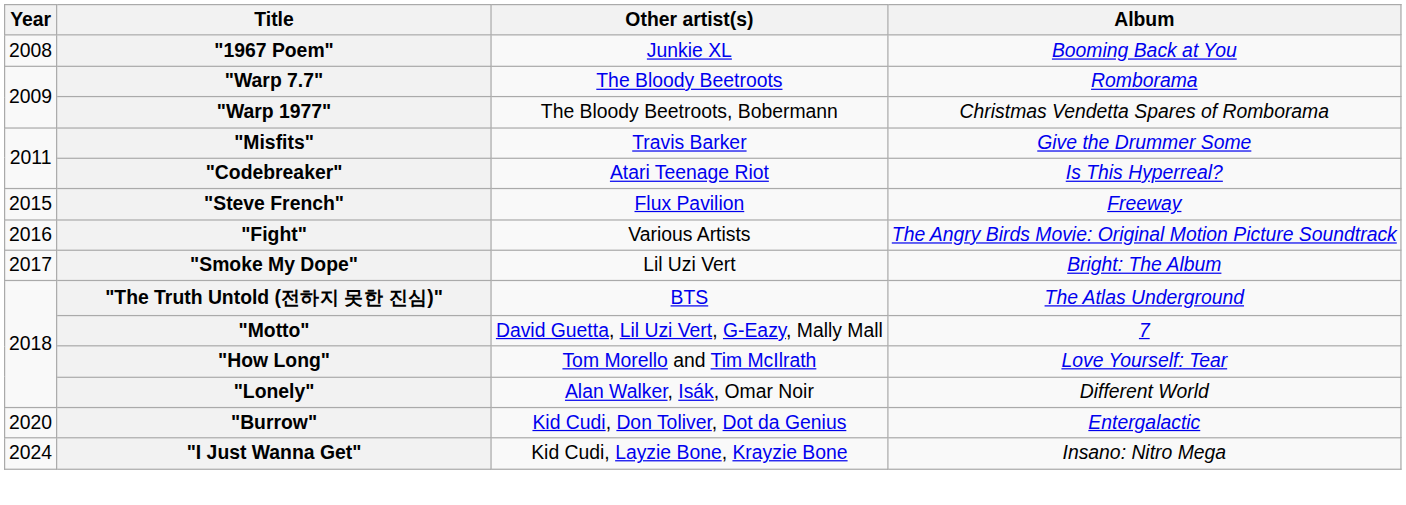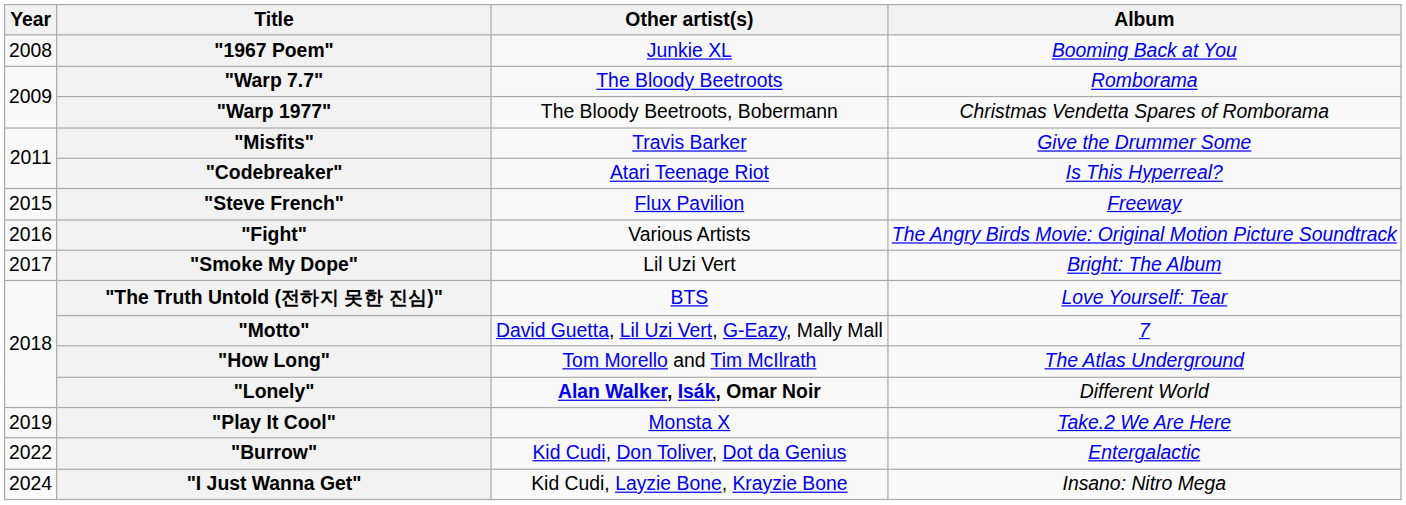 <table class="wikitable plainrowheaders" style="text-align:center;">
 <tr>
 <th scope="col">Year</th>
 <th scope="col" style="width:22em;">Title</th>
 <th scope="col">Other artist(s)</th>
 <th scope="col">Album</th>
 </tr>
 <tr>
 <td>2008</td>
 <th scope="row">"1967 Poem"</th>
 <td><a href='#'>Junkie XL</a></td>
 <td><em><a href='#'>Booming Back at You</a></em></td>
 </tr>
 <tr>
 <td rowspan="2">2009</td>
 <th scope="row">"Warp 7.7"</th>
 <td><a href='#'>The Bloody Beetroots</a></td>
 <td><em><a href='#'>Romborama</a></em></td>
 </tr>
 <tr>
 <th scope="row">"Warp 1977"</th>
 <td>The Bloody Beetroots, Bobermann</td>
 <td><em>Christmas Vendetta Spares of Romborama</em></td>
 </tr>
 <tr>
 <td rowspan="2">2011</td>
 <th scope="row">"Misfits"</th>
 <td><a href='#'>Travis Barker</a></td>
 <td><em><a href='#'>Give the Drummer Some</a></em></td>
 </tr>
 <tr>
 <th scope="row">"Codebreaker"</th>
 <td><a href='#'>Atari Teenage Riot</a></td>
 <td><em><a href='#'>Is This Hyperreal?</a></em></td>
 </tr>
 <tr>
 <td>2015</td>
 <th scope="row">"Steve French"</th>
 <td><a href='#'>Flux Pavilion</a></td>
 <td><em><a href='#'>Freeway</a></em></td>
 </tr>
 <tr>
 <td>2016</td>
 <th scope="row">"Fight"</th>
 <td>Various Artists</td>
 <td><em><a href='#'>The Angry Birds Movie: Original Motion Picture Soundtrack</a></em></td>
 </tr>
 <tr>
 <td>2017</td>
 <th scope="row">"Smoke My Dope"</th>
 <td>Lil Uzi Vert</td>
 <td><em><a href='#'>Bright: The Album</a></em></td>
 </tr>
 <tr>
 <td rowspan="4">2018</td>
 <th scope="row">"The Truth Untold (전하지 못한 진심)"</th>
 <td><a href='#'>BTS</a></td>
-<td><em><a href='#'>The Atlas Underground</a></em></td>
+<td><em><a href='#'>Love Yourself: Tear</a></em></td>
 </tr>
 <tr>
 <th scope="row">"Motto"</th>
 <td><a href='#'>David Guetta</a>, <a href='#'>Lil Uzi Vert</a>, <a href='#'>G-Eazy</a>, Mally Mall</td>
 <td><em><a href='#'>7</a></em></td>
 </tr>
 <tr>
 <th scope="row">"How Long"</th>
 <td><a href='#'>Tom Morello</a> and <a href='#'>Tim McIlrath</a></td>
-<td><em><a href='#'>Love Yourself: Tear</a></em></td>
+<td><em><a href='#'>The Atlas Underground</a></em></td>
 </tr>
 <tr>
 <th scope="row">"Lonely"</th>
-<td><a href='#'>Alan Walker</a>, <a href='#'>Isák</a>, Omar Noir</td>
+<td><strong><a href='#'>Alan Walker</a>, <a href='#'>Isák</a>, Omar Noir</strong></td>
 <td><em>Different World</em></td>
 </tr>
 <tr>
-<td>2020</td>
+<td>2019</td>
+<th scope="row">"Play It Cool"</th>
+<td><a href='#'>Monsta X</a></td>
+<td><em><a href='#'>Take.2 We Are Here</a></em></td>
+</tr>
+<tr>
+<td>2022</td>
 <th scope="row">"Burrow"</th>
 <td><a href='#'>Kid Cudi</a>, <a href='#'>Don Toliver</a>, <a href='#'>Dot da Genius</a></td>
 <td><em><a href='#'>Entergalactic</a></em></td>
 </tr>
 <tr>
 <td>2024</td>
 <th scope="row">"I Just Wanna Get"</th>
 <td>Kid Cudi, <a href='#'>Layzie Bone</a>, <a href='#'>Krayzie Bone</a></td>
 <td><em>Insano: Nitro Mega</em></td>
 </tr>
 </table>
